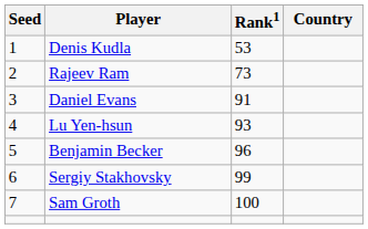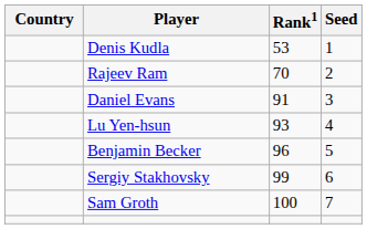 <table class="sortable wikitable">
 <tr>
-<th>Seed</th>
+<th width="70">Country</th>
 <th width="175">Player</th>
 <th>Rank<sup>1</sup></th>
-<th width="70">Country</th>
+<th>Seed</th>
 </tr>
 <tr>
-<td>1</td>
+<td></td>
 <td><a href='#'>Denis Kudla</a></td>
 <td>53</td>
-<td></td>
+<td>1</td>
 </tr>
 <tr>
+<td></td>
+<td><a href='#'>Rajeev Ram</a></td>
+<td>70</td>
 <td>2</td>
-<td><a href='#'>Rajeev Ram</a></td>
-<td>73</td>
-<td></td>
 </tr>
 <tr>
-<td>3</td>
+<td></td>
 <td><a href='#'>Daniel Evans</a></td>
 <td>91</td>
-<td></td>
+<td>3</td>
 </tr>
 <tr>
-<td>4</td>
+<td></td>
 <td><a href='#'>Lu Yen-hsun</a></td>
 <td>93</td>
-<td></td>
+<td>4</td>
 </tr>
 <tr>
-<td>5</td>
+<td></td>
 <td><a href='#'>Benjamin Becker</a></td>
 <td>96</td>
-<td></td>
+<td>5</td>
 </tr>
 <tr>
-<td>6</td>
+<td></td>
 <td><a href='#'>Sergiy Stakhovsky</a></td>
 <td>99</td>
-<td></td>
+<td>6</td>
 </tr>
 <tr>
-<td>7</td>
+<td></td>
 <td><a href='#'>Sam Groth</a></td>
 <td>100</td>
-<td></td>
+<td>7</td>
 </tr>
 <tr>
 <td></td>
 <td></td>
 <td></td>
 <td></td>
 </tr>
 </table>
